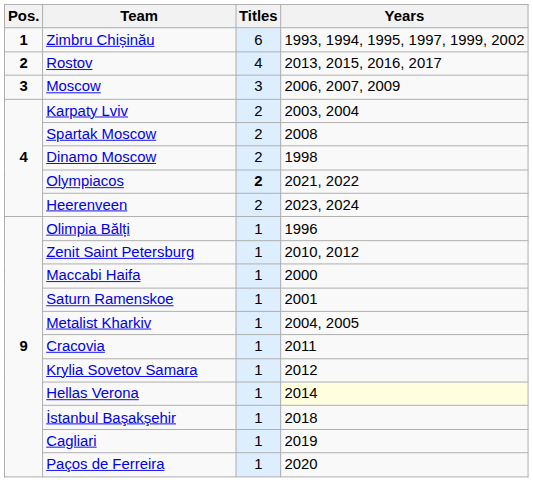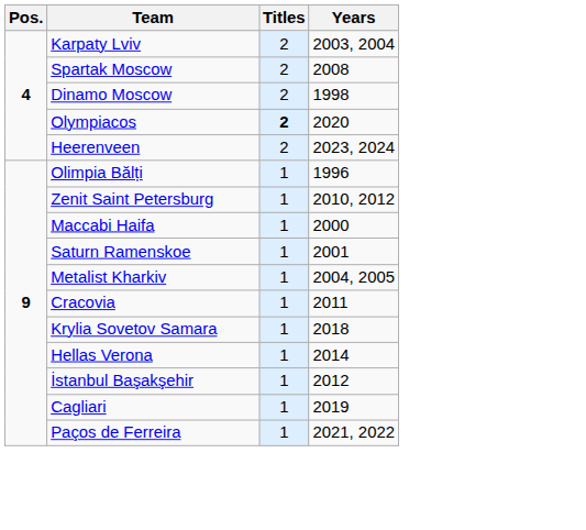 <table class="wikitable sortable" style="text-align:center;">
 <tr style="background-color:#CEDAF2;">
 <th>Pos.</th>
 <th style="width:200px;">Team</th>
 <th>Titles</th>
 <th class="unsortable">Years</th>
-</tr>
-<tr>
-<td><strong>1</strong></td>
-<td style="text-align:left;"><a href='#'>Zimbru Chișinău</a></td>
-<td style="background-color:#DDEEFF;">6</td>
-<td style="text-align:left;">1993, 1994, 1995, 1997, 1999, 2002</td>
-</tr>
-<tr>
-<td><strong>2</strong></td>
-<td style="text-align:left;"><a href='#'>Rostov</a></td>
-<td style="background-color:#DDEEFF;">4</td>
-<td style="text-align:left;">2013, 2015, 2016, 2017</td>
-</tr>
-<tr>
-<td><strong>3</strong></td>
-<td style="text-align:left;"><a href='#'>Moscow</a></td>
-<td style="background-color:#DDEEFF;">3</td>
-<td style="text-align:left;">2006, 2007, 2009</td>
 </tr>
 <tr>
 <td rowspan=5><strong>4</strong></td>
 <td style="text-align:left;"><a href='#'>Karpaty Lviv</a></td>
 <td style="background-color:#DDEEFF;">2</td>
 <td style="text-align:left;">2003, 2004</td>
 </tr>
 <tr>
 <td style="text-align:left;"><a href='#'>Spartak Moscow</a></td>
 <td style="background-color:#DDEEFF;">2</td>
 <td style="text-align:left;">2008</td>
 </tr>
 <tr>
 <td style="text-align:left;"><a href='#'>Dinamo Moscow</a></td>
 <td style="background-color:#DDEEFF;">2</td>
 <td style="text-align:left;">1998</td>
 </tr>
 <tr>
 <td style="text-align:left;"><a href='#'>Olympiacos</a></td>
 <td style="background-color:#DDEEFF;"><strong>2</strong></td>
-<td style="text-align:left;">2021, 2022</td>
+<td style="text-align:left;">2020</td>
 </tr>
 <tr>
 <td style="text-align:left;"><a href='#'>Heerenveen</a></td>
 <td style="background-color:#DDEEFF;">2</td>
 <td style="text-align:left;">2023, 2024</td>
 </tr>
 <tr>
 <td rowspan=11><strong>9</strong></td>
 <td style="text-align:left;"><a href='#'>Olimpia Bălți</a></td>
 <td style="background-color:#DDEEFF;">1</td>
 <td style="text-align:left;">1996</td>
 </tr>
 <tr>
 <td style="text-align:left;"><a href='#'>Zenit Saint Petersburg</a></td>
 <td style="background-color:#DDEEFF;">1</td>
 <td style="text-align:left;">2010, 2012</td>
 </tr>
 <tr>
 <td style="text-align:left;"><a href='#'>Maccabi Haifa</a></td>
 <td style="background-color:#DDEEFF;">1</td>
 <td style="text-align:left;">2000</td>
 </tr>
 <tr>
 <td style="text-align:left;"><a href='#'>Saturn Ramenskoe</a></td>
 <td style="background-color:#DDEEFF;">1</td>
 <td style="text-align:left;">2001</td>
 </tr>
 <tr>
 <td style="text-align:left;"><a href='#'>Metalist Kharkiv</a></td>
 <td style="background-color:#DDEEFF;">1</td>
 <td style="text-align:left;">2004, 2005</td>
 </tr>
 <tr>
 <td style="text-align:left;"><a href='#'>Cracovia</a></td>
 <td style="background-color:#DDEEFF;">1</td>
 <td style="text-align:left;">2011</td>
 </tr>
 <tr>
 <td style="text-align:left;"><a href='#'>Krylia Sovetov Samara</a></td>
 <td style="background-color:#DDEEFF;">1</td>
-<td style="text-align:left;">2012</td>
+<td style="text-align:left;">2018</td>
 </tr>
 <tr>
 <td style="text-align:left;"><a href='#'>Hellas Verona</a></td>
 <td style="background-color:#DDEEFF;">1</td>
-<td style="background: lightyellow; text-align:left;">2014</td>
+<td style="text-align:left;">2014</td>
 </tr>
 <tr>
 <td style="text-align:left;"><a href='#'>İstanbul Başakşehir</a></td>
 <td style="background-color:#DDEEFF;">1</td>
-<td style="text-align:left;">2018</td>
+<td style="text-align:left;">2012</td>
 </tr>
 <tr>
 <td style="text-align:left;"><a href='#'>Cagliari</a></td>
 <td style="background-color:#DDEEFF;">1</td>
 <td style="text-align:left;">2019</td>
 </tr>
 <tr>
 <td style="text-align:left;"><a href='#'>Paços de Ferreira</a></td>
 <td style="background-color:#DDEEFF;">1</td>
-<td style="text-align:left;">2020</td>
+<td style="text-align:left;">2021, 2022</td>
 </tr>
 </table>
